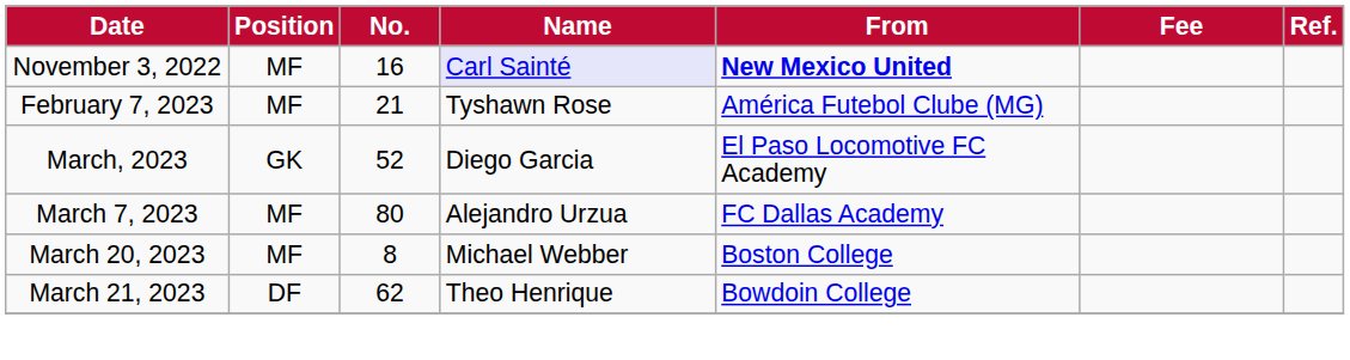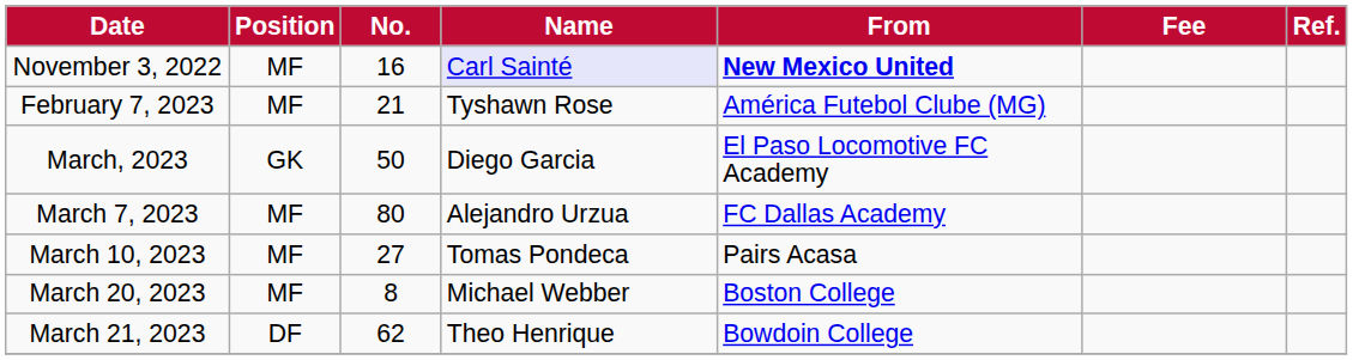 <table class="wikitable" style="text-align:center; font-size:90%; ">
 <tr>
 <th style="background:#BF0A34; color:#FFFFFF; width:120px;">Date</th>
 <th style="background:#BF0A34; color:#FFFFFF; width:50px;">Position</th>
 <th style="background:#BF0A34; color:#FFFFFF; width:50px;">No.</th>
 <th style="background:#BF0A34; color:#FFFFFF; width:150px;">Name</th>
 <th style="background:#BF0A34; color:#FFFFFF; width:200px;">From</th>
 <th style="background:#BF0A34; color:#FFFFFF; width:110px;">Fee</th>
 <th style="background:#BF0A34; color:#FFFFFF; width:25px;">Ref.</th>
 </tr>
 <tr>
 <td>November 3, 2022</td>
 <td>MF</td>
 <td>16</td>
 <td align="left" style="background: lavender;"> <a href='#'>Carl Sainté</a></td>
 <td align="left"><strong> <a href='#'>New Mexico United</a></strong></td>
 <td></td>
 <td></td>
 </tr>
 <tr>
 <td>February 7, 2023</td>
 <td>MF</td>
 <td>21</td>
 <td align="left"> Tyshawn Rose</td>
 <td align="left"> <a href='#'>América Futebol Clube (MG)</a></td>
 <td></td>
 <td></td>
 </tr>
 <tr>
 <td>March, 2023</td>
 <td>GK</td>
-<td>52</td>
+<td>50</td>
 <td align="left"> Diego Garcia</td>
 <td align="left"> <a href='#'>El Paso Locomotive FC</a> Academy</td>
 <td></td>
 <td></td>
 </tr>
 <tr>
 <td>March 7, 2023</td>
 <td>MF</td>
 <td>80</td>
 <td align="left"> Alejandro Urzua</td>
 <td align="left"> <a href='#'>FC Dallas Academy</a></td>
+<td></td>
+<td></td>
+</tr>
+<tr>
+<td>March 10, 2023</td>
+<td>MF</td>
+<td>27</td>
+<td align="left"> Tomas Pondeca</td>
+<td align="left"> Pairs Acasa</td>
 <td></td>
 <td></td>
 </tr>
 <tr>
 <td>March 20, 2023</td>
 <td>MF</td>
 <td>8</td>
 <td align="left"> Michael Webber</td>
 <td align="left"> <a href='#'>Boston College</a></td>
 <td></td>
 <td></td>
 </tr>
 <tr>
 <td>March 21, 2023</td>
 <td>DF</td>
 <td>62</td>
 <td align="left"> Theo Henrique</td>
 <td align="left"> <a href='#'>Bowdoin College</a></td>
 <td></td>
 <td></td>
 </tr>
 <tr>
 </tr>
 </table>
